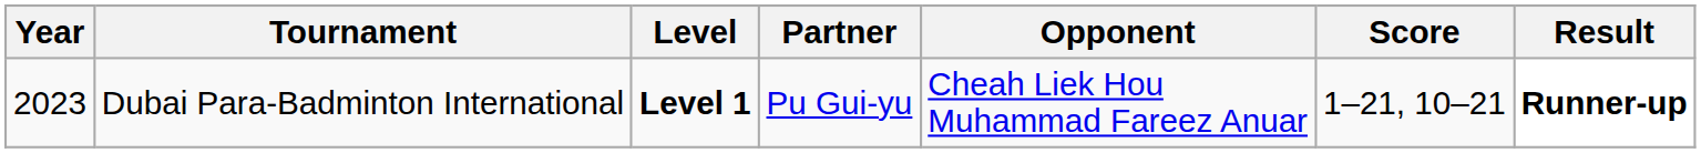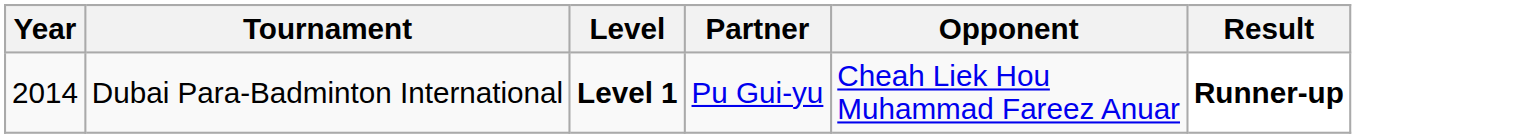 <table class="sortable wikitable" style="font-size: 90%;">
 <tr>
 <th>Year</th>
 <th>Tournament</th>
 <th>Level</th>
 <th>Partner</th>
 <th>Opponent</th>
-<th>Score</th>
 <th>Result</th>
 </tr>
 <tr>
-<td align="center">2023</td>
+<td align="center">2014</td>
 <td align="left">Dubai Para-Badminton International</td>
 <td align="left"><strong>Level 1</strong></td>
 <td> <a href='#'>Pu Gui-yu</a></td>
 <td align="left"> <a href='#'>Cheah Liek Hou</a><br> <a href='#'>Muhammad Fareez Anuar</a></td>
-<td align="left">1–21, 10–21</td>
 <td style="text-align:left; background:white"> <strong>Runner-up</strong></td>
 </tr>
 </table>
